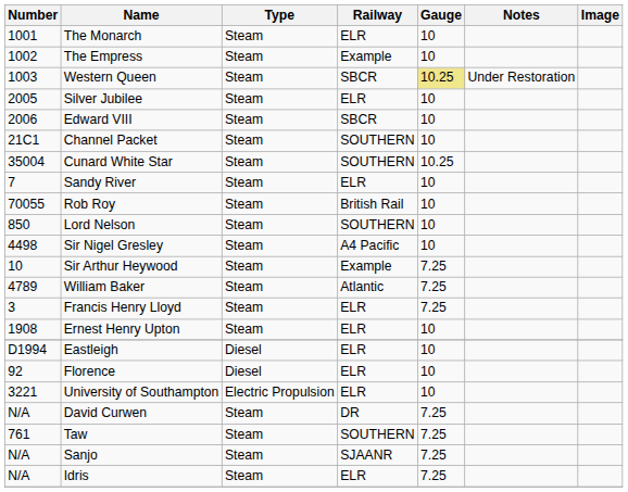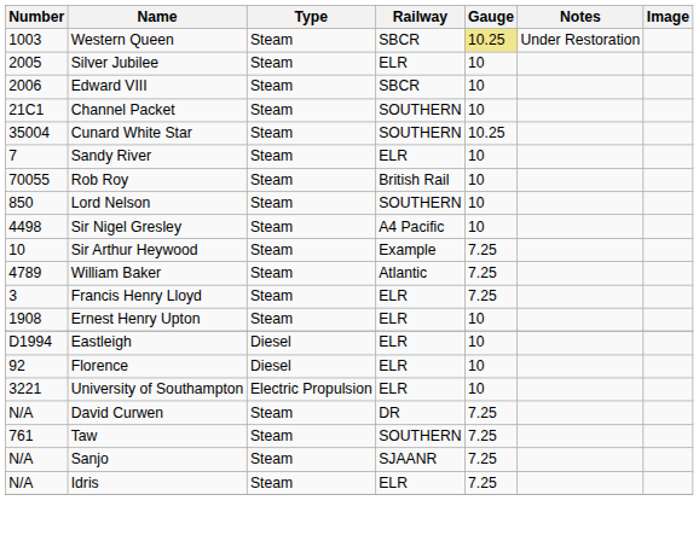 <table class="wikitable">
 <tr>
 <th>Number</th>
 <th>Name</th>
 <th>Type</th>
 <th>Railway</th>
 <th>Gauge</th>
 <th>Notes</th>
 <th>Image</th>
-</tr>
-<tr>
-<td>1001</td>
-<td>The Monarch</td>
-<td>Steam</td>
-<td>ELR</td>
-<td>10</td>
-<td></td>
-<td></td>
-</tr>
-<tr>
-<td>1002</td>
-<td>The Empress</td>
-<td>Steam</td>
-<td>Example</td>
-<td>10</td>
-<td></td>
-<td></td>
 </tr>
 <tr>
 <td>1003</td>
 <td>Western Queen</td>
 <td>Steam</td>
 <td>SBCR</td>
 <td style="background: khaki;">10.25</td>
 <td>Under Restoration</td>
 <td></td>
 </tr>
 <tr>
 <td>2005</td>
 <td>Silver Jubilee</td>
 <td>Steam</td>
 <td>ELR</td>
 <td>10</td>
 <td></td>
 <td></td>
 </tr>
 <tr>
 <td>2006</td>
 <td>Edward VIII</td>
 <td>Steam</td>
 <td>SBCR</td>
 <td>10</td>
 <td></td>
 <td></td>
 </tr>
 <tr in service>
 <td>21C1</td>
 <td>Channel Packet</td>
 <td>Steam</td>
 <td>SOUTHERN</td>
 <td>10</td>
 <td></td>
 <td></td>
 </tr>
 <tr in service>
 <td>35004</td>
 <td>Cunard White Star</td>
 <td>Steam</td>
 <td>SOUTHERN</td>
 <td>10.25</td>
 <td></td>
 <td></td>
 </tr>
 <tr out of service>
 <td>7</td>
 <td>Sandy River</td>
 <td>Steam</td>
 <td>ELR</td>
 <td>10</td>
 <td></td>
 <td></td>
 </tr>
 <tr under overhaul>
 <td>70055</td>
 <td>Rob Roy</td>
 <td>Steam</td>
 <td>British Rail</td>
 <td>10</td>
 <td></td>
 <td></td>
 </tr>
 <tr out of service>
 <td>850</td>
 <td>Lord Nelson</td>
 <td>Steam</td>
 <td>SOUTHERN</td>
 <td>10</td>
 <td></td>
 <td></td>
 </tr>
 <tr in service>
 <td>4498</td>
 <td>Sir Nigel Gresley</td>
 <td>Steam</td>
 <td>A4 Pacific</td>
 <td>10</td>
 <td></td>
 <td></td>
 </tr>
 <tr in service>
 <td>10</td>
 <td>Sir Arthur Heywood</td>
 <td>Steam</td>
 <td>Example</td>
 <td>7.25</td>
 <td></td>
 <td></td>
 </tr>
 <tr in service>
 <td>4789</td>
 <td>William Baker</td>
 <td>Steam</td>
 <td>Atlantic</td>
 <td>7.25</td>
 <td></td>
 <td></td>
 </tr>
 <tr in service>
 <td>3</td>
 <td>Francis Henry Lloyd</td>
 <td>Steam</td>
 <td>ELR</td>
 <td>7.25</td>
 <td></td>
 <td></td>
 </tr>
 <tr in service>
 <td>1908</td>
 <td>Ernest Henry Upton</td>
 <td>Steam</td>
 <td>ELR</td>
 <td>10</td>
 <td></td>
 <td></td>
 </tr>
 <tr in service>
 </tr>
 <tr>
 <td>D1994</td>
 <td>Eastleigh</td>
 <td>Diesel</td>
 <td>ELR</td>
 <td>10</td>
 <td></td>
 <td></td>
 </tr>
 <tr in service>
 <td>92</td>
 <td>Florence</td>
 <td>Diesel</td>
 <td>ELR</td>
 <td>10</td>
 <td></td>
 <td></td>
 </tr>
 <tr in service>
 <td>3221</td>
 <td>University of Southampton</td>
 <td>Electric Propulsion</td>
 <td>ELR</td>
 <td>10</td>
 <td></td>
 <td></td>
 </tr>
 <tr in service>
 <td>N/A</td>
 <td>David Curwen</td>
 <td>Steam</td>
 <td>DR</td>
 <td>7.25</td>
 <td></td>
 <td></td>
 </tr>
 <tr in seeing>
 <td>761</td>
 <td>Taw</td>
 <td>Steam</td>
 <td>SOUTHERN</td>
 <td>7.25</td>
 <td></td>
 <td></td>
 </tr>
 <tr in service>
 <td>N/A</td>
 <td>Sanjo</td>
 <td>Steam</td>
 <td>SJAANR</td>
 <td>7.25</td>
 <td></td>
 <td></td>
 </tr>
 <tr in service>
 <td>N/A</td>
 <td>Idris</td>
 <td>Steam</td>
 <td>ELR</td>
 <td>7.25</td>
 <td></td>
 <td></td>
 </tr>
 <tr in service>
 </tr>
 </table>
